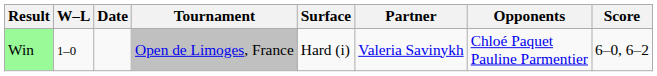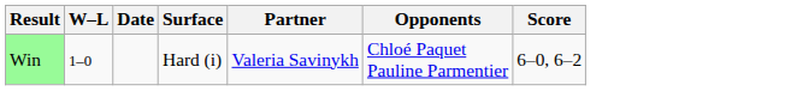 <table class="sortable wikitable">
 <tr>
 <th>Result</th>
 <th class="unsortable">W–L</th>
 <th>Date</th>
-<th>Tournament</th>
 <th>Surface</th>
 <th>Partner</th>
 <th>Opponents</th>
 <th class="unsortable">Score</th>
 </tr>
 <tr>
 <td style="background:#98fb98;">Win</td>
 <td><small>1–0</small></td>
 <td><a href='#'></a></td>
-<td style="background:silver;"><a href='#'>Open de Limoges</a>, France</td>
 <td>Hard (i)</td>
 <td> <a href='#'>Valeria Savinykh</a></td>
 <td> <a href='#'>Chloé Paquet</a> <br>  <a href='#'>Pauline Parmentier</a></td>
 <td>6–0, 6–2</td>
 </tr>
 </table>
